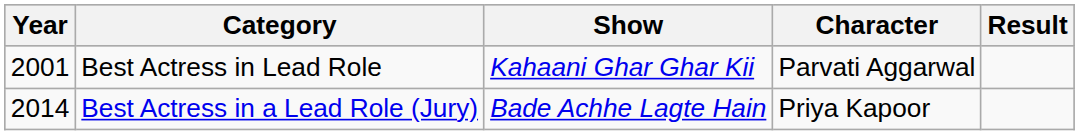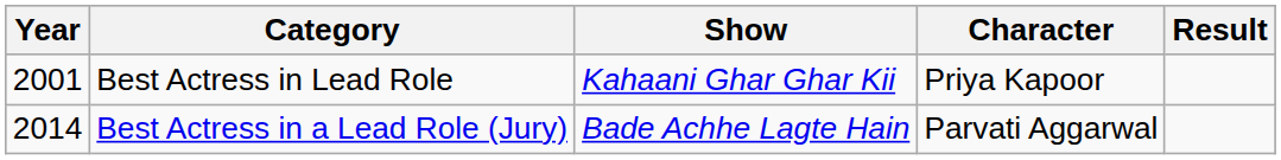 <table class="wikitable sortable">
 <tr>
 <th>Year</th>
 <th>Category</th>
 <th>Show</th>
 <th>Character</th>
 <th>Result</th>
 </tr>
 <tr>
 <td>2001</td>
 <td>Best Actress in Lead Role</td>
 <td><em><a href='#'>Kahaani Ghar Ghar Kii</a></em></td>
-<td>Parvati Aggarwal</td>
+<td>Priya Kapoor</td>
 <td></td>
 </tr>
 <tr>
 <td>2014</td>
 <td><a href='#'>Best Actress in a Lead Role (Jury)</a></td>
 <td><em><a href='#'>Bade Achhe Lagte Hain</a></em></td>
-<td>Priya Kapoor</td>
+<td>Parvati Aggarwal</td>
 <td></td>
 </tr>
 </table>
